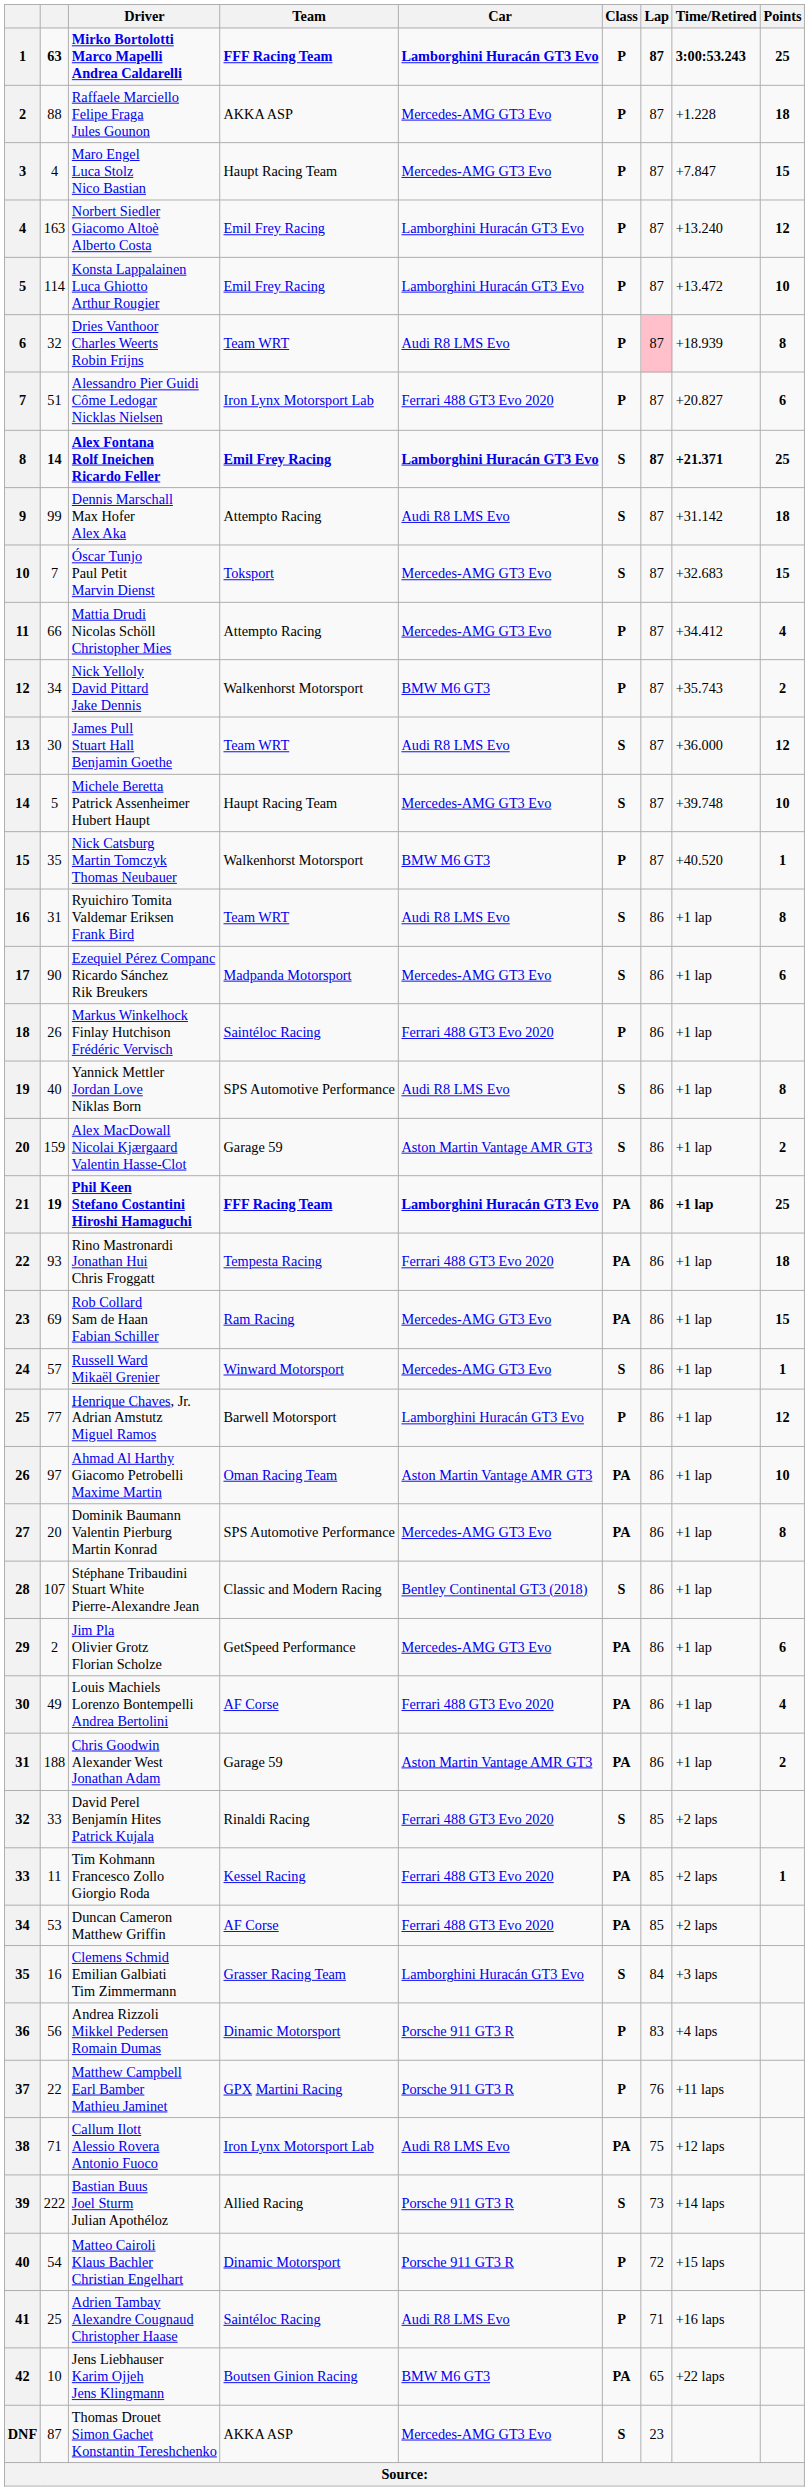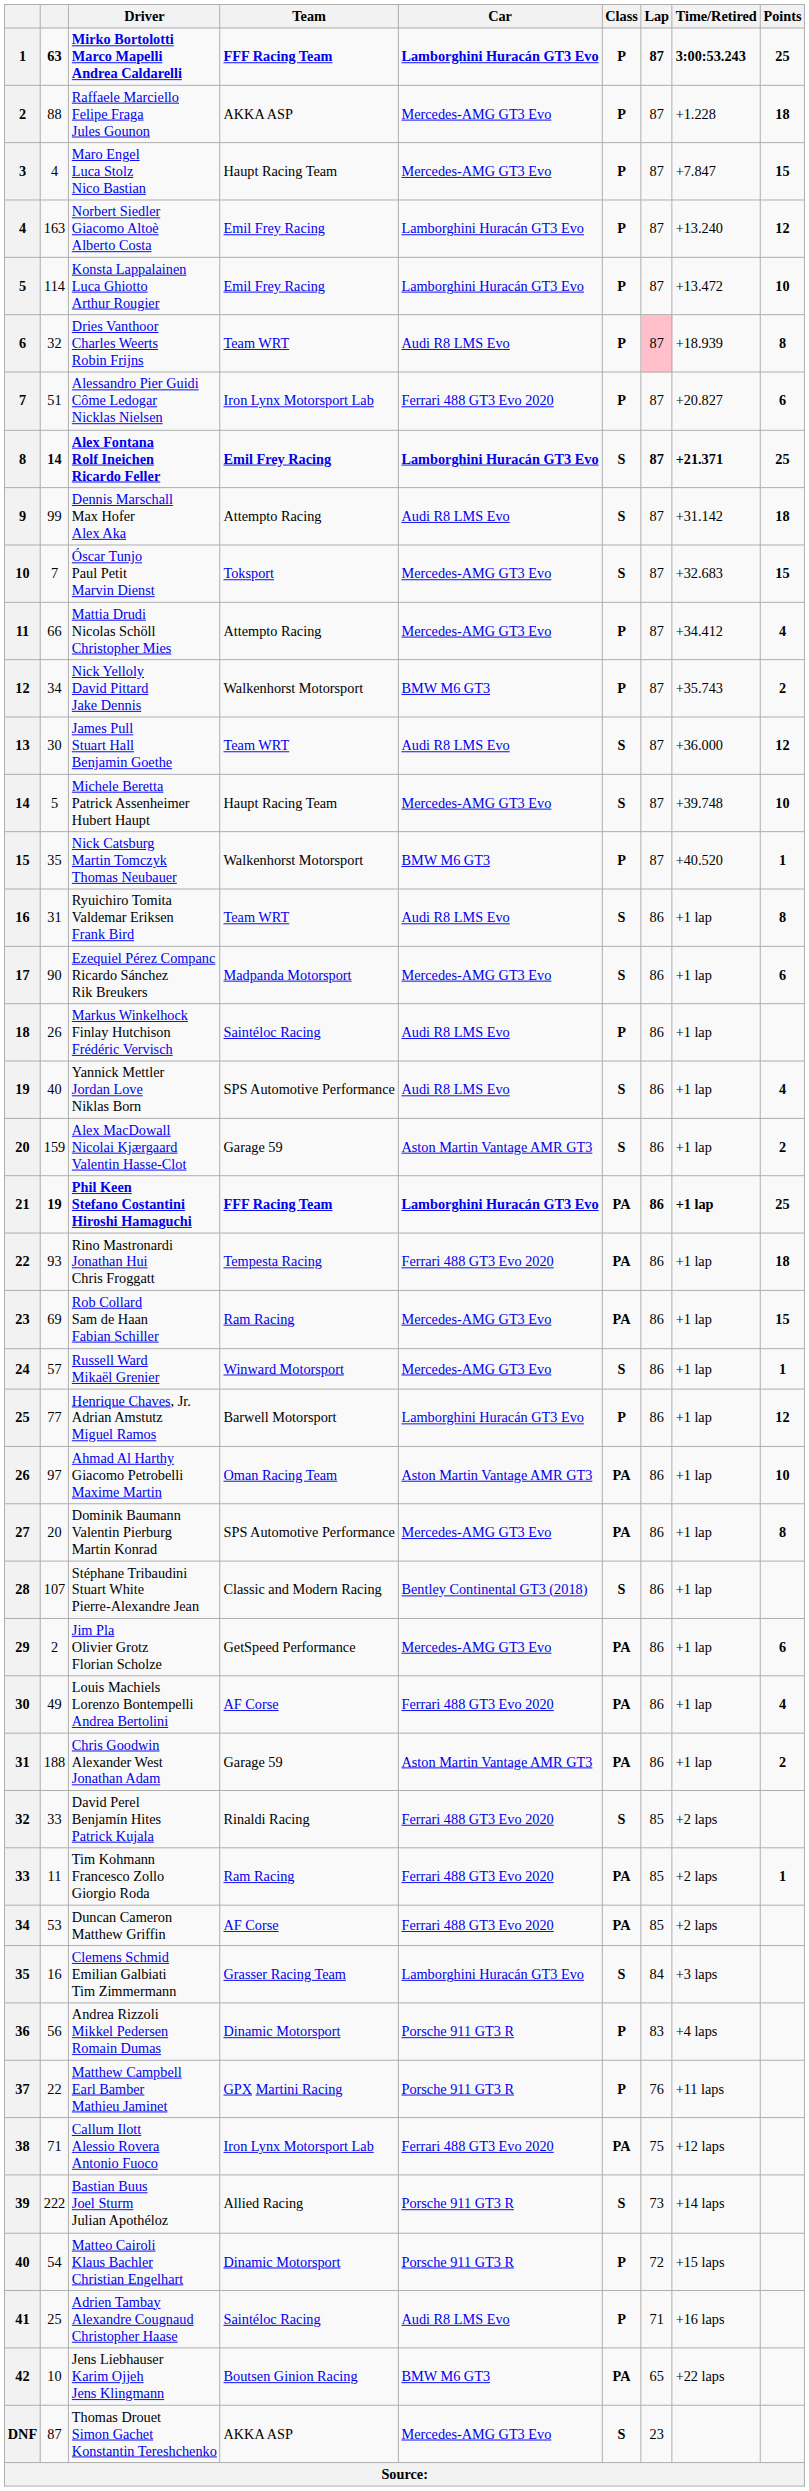 <table class="wikitable sortable" style="font-size: 95%">
 <tr>
 <th></th>
 <th></th>
 <th>Driver</th>
 <th>Team</th>
 <th>Car</th>
 <th>Class</th>
 <th>Lap</th>
 <th>Time/Retired</th>
 <th>Points</th>
 </tr>
 <tr style="font-weight:bold">
 <th>1</th>
 <td align=center>63</td>
 <td> <a href='#'>Mirko Bortolotti</a><br> <a href='#'>Marco Mapelli</a><br> <a href='#'>Andrea Caldarelli</a></td>
 <td> <a href='#'>FFF Racing Team</a></td>
 <td><a href='#'>Lamborghini Huracán GT3 Evo</a></td>
 <td align=center><strong><span>P</span></strong></td>
 <td align=center>87</td>
 <td>3:00:53.243</td>
 <td align=center><strong>25</strong></td>
 </tr>
 <tr>
 <th>2</th>
 <td align=center>88</td>
 <td> <a href='#'>Raffaele Marciello</a><br> <a href='#'>Felipe Fraga</a><br> <a href='#'>Jules Gounon</a></td>
 <td> AKKA ASP</td>
 <td><a href='#'>Mercedes-AMG GT3 Evo</a></td>
 <td align=center><strong><span>P</span></strong></td>
 <td align=center>87</td>
 <td>+1.228</td>
 <td align=center><strong>18</strong></td>
 </tr>
 <tr>
 <th>3</th>
 <td align=center>4</td>
 <td> <a href='#'>Maro Engel</a><br> <a href='#'>Luca Stolz</a><br> <a href='#'>Nico Bastian</a></td>
 <td> Haupt Racing Team</td>
 <td><a href='#'>Mercedes-AMG GT3 Evo</a></td>
 <td align=center><strong><span>P</span></strong></td>
 <td align=center>87</td>
 <td>+7.847</td>
 <td align=center><strong>15</strong></td>
 </tr>
 <tr>
 <th>4</th>
 <td align=center>163</td>
 <td> <a href='#'>Norbert Siedler</a><br> <a href='#'>Giacomo Altoè</a><br> <a href='#'>Alberto Costa</a></td>
 <td> <a href='#'>Emil Frey Racing</a></td>
 <td><a href='#'>Lamborghini Huracán GT3 Evo</a></td>
 <td align=center><strong><span>P</span></strong></td>
 <td align=center>87</td>
 <td>+13.240</td>
 <td align=center><strong>12</strong></td>
 </tr>
 <tr>
 <th>5</th>
 <td align=center>114</td>
 <td> <a href='#'>Konsta Lappalainen</a><br> <a href='#'>Luca Ghiotto</a><br> <a href='#'>Arthur Rougier</a></td>
 <td> <a href='#'>Emil Frey Racing</a></td>
 <td><a href='#'>Lamborghini Huracán GT3 Evo</a></td>
 <td align=center><strong><span>P</span></strong></td>
 <td align=center>87</td>
 <td>+13.472</td>
 <td align=center><strong>10</strong></td>
 </tr>
 <tr>
 <th>6</th>
 <td align=center>32</td>
 <td> <a href='#'>Dries Vanthoor</a><br> <a href='#'>Charles Weerts</a><br> <a href='#'>Robin Frijns</a></td>
 <td> <a href='#'>Team WRT</a></td>
 <td><a href='#'>Audi R8 LMS Evo</a></td>
 <td align=center><strong><span>P</span></strong></td>
 <td align=center style="background: pink;">87</td>
 <td>+18.939</td>
 <td align=center><strong>8</strong></td>
 </tr>
 <tr>
 <th>7</th>
 <td align=center>51</td>
 <td> <a href='#'>Alessandro Pier Guidi</a><br> <a href='#'>Côme Ledogar</a><br> <a href='#'>Nicklas Nielsen</a></td>
 <td> <a href='#'>Iron Lynx Motorsport Lab</a></td>
 <td><a href='#'>Ferrari 488 GT3 Evo 2020</a></td>
 <td align=center><strong><span>P</span></strong></td>
 <td align=center>87</td>
 <td>+20.827</td>
 <td align=center><strong>6</strong></td>
 </tr>
 <tr style="font-weight:bold">
 <th>8</th>
 <td align=center>14</td>
 <td> <a href='#'>Alex Fontana</a><br> <a href='#'>Rolf Ineichen</a><br> <a href='#'>Ricardo Feller</a></td>
 <td> <a href='#'>Emil Frey Racing</a></td>
 <td><a href='#'>Lamborghini Huracán GT3 Evo</a></td>
 <td align=center><strong><span>S</span></strong></td>
 <td align=center>87</td>
 <td>+21.371</td>
 <td align=center><strong>25</strong></td>
 </tr>
 <tr>
 <th>9</th>
 <td align=center>99</td>
 <td> <a href='#'>Dennis Marschall</a><br> Max Hofer<br> <a href='#'>Alex Aka</a></td>
 <td> Attempto Racing</td>
 <td><a href='#'>Audi R8 LMS Evo</a></td>
 <td align=center><strong><span>S</span></strong></td>
 <td align=center>87</td>
 <td>+31.142</td>
 <td align=center><strong>18</strong></td>
 </tr>
 <tr>
 <th>10</th>
 <td align=center>7</td>
 <td> <a href='#'>Óscar Tunjo</a><br> Paul Petit<br> <a href='#'>Marvin Dienst</a></td>
 <td> <a href='#'>Toksport</a></td>
 <td><a href='#'>Mercedes-AMG GT3 Evo</a></td>
 <td align=center><strong><span>S</span></strong></td>
 <td align=center>87</td>
 <td>+32.683</td>
 <td align=center><strong>15</strong></td>
 </tr>
 <tr>
 <th>11</th>
 <td align=center>66</td>
 <td> <a href='#'>Mattia Drudi</a><br> Nicolas Schöll<br> <a href='#'>Christopher Mies</a></td>
 <td> Attempto Racing</td>
 <td><a href='#'>Mercedes-AMG GT3 Evo</a></td>
 <td align=center><strong><span>P</span></strong></td>
 <td align=center>87</td>
 <td>+34.412</td>
 <td align=center><strong>4</strong></td>
 </tr>
 <tr>
 <th>12</th>
 <td align=center>34</td>
 <td> <a href='#'>Nick Yelloly</a><br> <a href='#'>David Pittard</a><br> <a href='#'>Jake Dennis</a></td>
 <td> Walkenhorst Motorsport</td>
 <td><a href='#'>BMW M6 GT3</a></td>
 <td align=center><strong><span>P</span></strong></td>
 <td align=center>87</td>
 <td>+35.743</td>
 <td align=center><strong>2</strong></td>
 </tr>
 <tr>
 <th>13</th>
 <td align=center>30</td>
 <td> <a href='#'>James Pull</a><br> <a href='#'>Stuart Hall</a><br> <a href='#'>Benjamin Goethe</a></td>
 <td> <a href='#'>Team WRT</a></td>
 <td><a href='#'>Audi R8 LMS Evo</a></td>
 <td align=center><strong><span>S</span></strong></td>
 <td align=center>87</td>
 <td>+36.000</td>
 <td align=center><strong>12</strong></td>
 </tr>
 <tr>
 <th>14</th>
 <td align=center>5</td>
 <td> <a href='#'>Michele Beretta</a><br> Patrick Assenheimer<br> Hubert Haupt</td>
 <td> Haupt Racing Team</td>
 <td><a href='#'>Mercedes-AMG GT3 Evo</a></td>
 <td align=center><strong><span>S</span></strong></td>
 <td align=center>87</td>
 <td>+39.748</td>
 <td align=center><strong>10</strong></td>
 </tr>
 <tr>
 <th>15</th>
 <td align=center>35</td>
 <td> <a href='#'>Nick Catsburg</a><br> <a href='#'>Martin Tomczyk</a><br> <a href='#'>Thomas Neubauer</a></td>
 <td> Walkenhorst Motorsport</td>
 <td><a href='#'>BMW M6 GT3</a></td>
 <td align=center><strong><span>P</span></strong></td>
 <td align=center>87</td>
 <td>+40.520</td>
 <td align=center><strong>1</strong></td>
 </tr>
 <tr>
 <th>16</th>
 <td align=center>31</td>
 <td> Ryuichiro Tomita<br> Valdemar Eriksen<br> <a href='#'>Frank Bird</a></td>
 <td> <a href='#'>Team WRT</a></td>
 <td><a href='#'>Audi R8 LMS Evo</a></td>
 <td align=center><strong><span>S</span></strong></td>
 <td align=center>86</td>
 <td>+1 lap</td>
 <td align=center><strong>8</strong></td>
 </tr>
 <tr>
 <th>17</th>
 <td align=center>90</td>
 <td> <a href='#'>Ezequiel Pérez Companc</a><br> Ricardo Sánchez<br> Rik Breukers</td>
 <td> <a href='#'>Madpanda Motorsport</a></td>
 <td><a href='#'>Mercedes-AMG GT3 Evo</a></td>
 <td align=center><strong><span>S</span></strong></td>
 <td align=center>86</td>
 <td>+1 lap</td>
 <td align=center><strong>6</strong></td>
 </tr>
 <tr>
 <th>18</th>
 <td align=center>26</td>
 <td> <a href='#'>Markus Winkelhock</a><br> Finlay Hutchison<br> <a href='#'>Frédéric Vervisch</a></td>
 <td> <a href='#'>Saintéloc Racing</a></td>
-<td><a href='#'>Ferrari 488 GT3 Evo 2020</a></td>
+<td><a href='#'>Audi R8 LMS Evo</a></td>
 <td align=center><strong><span>P</span></strong></td>
 <td align=center>86</td>
 <td>+1 lap</td>
 <td align=center></td>
 </tr>
 <tr>
 <th>19</th>
 <td align=center>40</td>
 <td> Yannick Mettler<br> <a href='#'>Jordan Love</a><br> Niklas Born</td>
 <td> SPS Automotive Performance</td>
 <td><a href='#'>Audi R8 LMS Evo</a></td>
 <td align=center><strong><span>S</span></strong></td>
 <td align=center>86</td>
 <td>+1 lap</td>
-<td align=center><strong>8</strong></td>
+<td align=center><strong>4</strong></td>
 </tr>
 <tr>
 <th>20</th>
 <td align=center>159</td>
 <td> <a href='#'>Alex MacDowall</a><br> <a href='#'>Nicolai Kjærgaard</a><br> <a href='#'>Valentin Hasse-Clot</a></td>
 <td> Garage 59</td>
 <td><a href='#'>Aston Martin Vantage AMR GT3</a></td>
 <td align=center><strong><span>S</span></strong></td>
 <td align=center>86</td>
 <td>+1 lap</td>
 <td align=center><strong>2</strong></td>
 </tr>
 <tr style="font-weight:bold">
 <th>21</th>
 <td align=center>19</td>
 <td> <a href='#'>Phil Keen</a><br> <a href='#'>Stefano Costantini</a><br> <a href='#'>Hiroshi Hamaguchi</a></td>
 <td> <a href='#'>FFF Racing Team</a></td>
 <td><a href='#'>Lamborghini Huracán GT3 Evo</a></td>
 <td align=center><strong><span>PA</span></strong></td>
 <td align=center>86</td>
 <td>+1 lap</td>
 <td align=center><strong>25</strong></td>
 </tr>
 <tr>
 <th>22</th>
 <td align=center>93</td>
 <td> Rino Mastronardi<br> <a href='#'>Jonathan Hui</a><br> Chris Froggatt</td>
 <td> <a href='#'>Tempesta Racing</a></td>
 <td><a href='#'>Ferrari 488 GT3 Evo 2020</a></td>
 <td align=center><strong><span>PA</span></strong></td>
 <td align=center>86</td>
 <td>+1 lap</td>
 <td align=center><strong>18</strong></td>
 </tr>
 <tr>
 <th>23</th>
 <td align=center>69</td>
 <td> <a href='#'>Rob Collard</a><br> Sam de Haan<br> <a href='#'>Fabian Schiller</a></td>
 <td> <a href='#'>Ram Racing</a></td>
 <td><a href='#'>Mercedes-AMG GT3 Evo</a></td>
 <td align=center><strong><span>PA</span></strong></td>
 <td align=center>86</td>
 <td>+1 lap</td>
 <td align=center><strong>15</strong></td>
 </tr>
 <tr>
 <th>24</th>
 <td align=center>57</td>
 <td> <a href='#'>Russell Ward</a><br> <a href='#'>Mikaël Grenier</a></td>
 <td> <a href='#'>Winward Motorsport</a></td>
 <td><a href='#'>Mercedes-AMG GT3 Evo</a></td>
 <td align=center><strong><span>S</span></strong></td>
 <td align=center>86</td>
 <td>+1 lap</td>
 <td align=center><strong>1</strong></td>
 </tr>
 <tr>
 <th>25</th>
 <td align=center>77</td>
 <td> <a href='#'>Henrique Chaves</a>, Jr.<br> Adrian Amstutz<br> <a href='#'>Miguel Ramos</a></td>
 <td> Barwell Motorsport</td>
 <td><a href='#'>Lamborghini Huracán GT3 Evo</a></td>
 <td align=center><strong><span>P</span></strong></td>
 <td align=center>86</td>
 <td>+1 lap</td>
 <td align=center><strong>12</strong></td>
 </tr>
 <tr>
 <th>26</th>
 <td align=center>97</td>
 <td> <a href='#'>Ahmad Al Harthy</a><br> Giacomo Petrobelli<br> <a href='#'>Maxime Martin</a></td>
 <td> <a href='#'>Oman Racing Team</a></td>
 <td><a href='#'>Aston Martin Vantage AMR GT3</a></td>
 <td align=center><strong><span>PA</span></strong></td>
 <td align=center>86</td>
 <td>+1 lap</td>
 <td align=center><strong>10</strong></td>
 </tr>
 <tr>
 <th>27</th>
 <td align=center>20</td>
 <td> Dominik Baumann<br> Valentin Pierburg<br> Martin Konrad</td>
 <td> SPS Automotive Performance</td>
 <td><a href='#'>Mercedes-AMG GT3 Evo</a></td>
 <td align=center><strong><span>PA</span></strong></td>
 <td align=center>86</td>
 <td>+1 lap</td>
 <td align=center><strong>8</strong></td>
 </tr>
 <tr>
 <th>28</th>
 <td align=center>107</td>
 <td> Stéphane Tribaudini<br> Stuart White<br> Pierre-Alexandre Jean</td>
 <td> Classic and Modern Racing</td>
 <td><a href='#'>Bentley Continental GT3 (2018)</a></td>
 <td align=center><strong><span>S</span></strong></td>
 <td align=center>86</td>
 <td>+1 lap</td>
 <td align=center></td>
 </tr>
 <tr>
 <th>29</th>
 <td align=center>2</td>
 <td> <a href='#'>Jim Pla</a><br> Olivier Grotz<br> Florian Scholze</td>
 <td> GetSpeed Performance</td>
 <td><a href='#'>Mercedes-AMG GT3 Evo</a></td>
 <td align=center><strong><span>PA</span></strong></td>
 <td align=center>86</td>
 <td>+1 lap</td>
 <td align=center><strong>6</strong></td>
 </tr>
 <tr>
 <th>30</th>
 <td align=center>49</td>
 <td> Louis Machiels<br> Lorenzo Bontempelli<br> <a href='#'>Andrea Bertolini</a></td>
 <td> <a href='#'>AF Corse</a></td>
 <td><a href='#'>Ferrari 488 GT3 Evo 2020</a></td>
 <td align=center><strong><span>PA</span></strong></td>
 <td align=center>86</td>
 <td>+1 lap</td>
 <td align=center><strong>4</strong></td>
 </tr>
 <tr>
 <th>31</th>
 <td align=center>188</td>
 <td> <a href='#'>Chris Goodwin</a><br> Alexander West<br> <a href='#'>Jonathan Adam</a></td>
 <td> Garage 59</td>
 <td><a href='#'>Aston Martin Vantage AMR GT3</a></td>
 <td align=center><strong><span>PA</span></strong></td>
 <td align=center>86</td>
 <td>+1 lap</td>
 <td align=center><strong>2</strong></td>
 </tr>
 <tr>
 <th>32</th>
 <td align=center>33</td>
 <td> David Perel<br> Benjamín Hites<br> <a href='#'>Patrick Kujala</a></td>
 <td> Rinaldi Racing</td>
 <td><a href='#'>Ferrari 488 GT3 Evo 2020</a></td>
 <td align=center><strong><span>S</span></strong></td>
 <td align=center>85</td>
 <td>+2 laps</td>
 <td align=center></td>
 </tr>
 <tr>
 <th>33</th>
 <td align=center>11</td>
 <td> Tim Kohmann<br> Francesco Zollo<br> Giorgio Roda</td>
-<td> <a href='#'>Kessel Racing</a></td>
+<td> <a href='#'>Ram Racing</a></td>
 <td><a href='#'>Ferrari 488 GT3 Evo 2020</a></td>
 <td align=center><strong><span>PA</span></strong></td>
 <td align=center>85</td>
 <td>+2 laps</td>
 <td align=center><strong>1</strong></td>
 </tr>
 <tr>
 <th>34</th>
 <td align=center>53</td>
 <td> Duncan Cameron<br> Matthew Griffin</td>
 <td> <a href='#'>AF Corse</a></td>
 <td><a href='#'>Ferrari 488 GT3 Evo 2020</a></td>
 <td align=center><strong><span>PA</span></strong></td>
 <td align=center>85</td>
 <td>+2 laps</td>
 <td align=center></td>
 </tr>
 <tr>
 <th>35</th>
 <td align=center>16</td>
 <td> <a href='#'>Clemens Schmid</a><br> Emilian Galbiati<br> Tim Zimmermann</td>
 <td> <a href='#'>Grasser Racing Team</a></td>
 <td><a href='#'>Lamborghini Huracán GT3 Evo</a></td>
 <td align=center><strong><span>S</span></strong></td>
 <td align=center>84</td>
 <td>+3 laps</td>
 <td align=center></td>
 </tr>
 <tr>
 <th>36</th>
 <td align=center>56</td>
 <td> Andrea Rizzoli<br> <a href='#'>Mikkel Pedersen</a><br> <a href='#'>Romain Dumas</a></td>
 <td> <a href='#'>Dinamic Motorsport</a></td>
 <td><a href='#'>Porsche 911 GT3 R</a></td>
 <td align=center><strong><span>P</span></strong></td>
 <td align=center>83</td>
 <td>+4 laps</td>
 <td align=center></td>
 </tr>
 <tr>
 <th>37</th>
 <td align=center>22</td>
 <td> <a href='#'>Matthew Campbell</a><br> <a href='#'>Earl Bamber</a><br> <a href='#'>Mathieu Jaminet</a></td>
 <td> <a href='#'>GPX</a> <a href='#'>Martini Racing</a></td>
 <td><a href='#'>Porsche 911 GT3 R</a></td>
 <td align=center><strong><span>P</span></strong></td>
 <td align=center>76</td>
 <td>+11 laps</td>
 <td align=center></td>
 </tr>
 <tr>
 <th>38</th>
 <td align=center>71</td>
 <td> <a href='#'>Callum Ilott</a><br> <a href='#'>Alessio Rovera</a><br> <a href='#'>Antonio Fuoco</a></td>
 <td> <a href='#'>Iron Lynx Motorsport Lab</a></td>
-<td><a href='#'>Audi R8 LMS Evo</a></td>
+<td><a href='#'>Ferrari 488 GT3 Evo 2020</a></td>
 <td align=center><strong><span>PA</span></strong></td>
 <td align=center>75</td>
 <td>+12 laps</td>
 <td align=center></td>
 </tr>
 <tr>
 <th>39</th>
 <td align=center>222</td>
 <td> <a href='#'>Bastian Buus</a><br> <a href='#'>Joel Sturm</a><br> Julian Apothéloz</td>
 <td> Allied Racing</td>
 <td><a href='#'>Porsche 911 GT3 R</a></td>
 <td align=center><strong><span>S</span></strong></td>
 <td align=center>73</td>
 <td>+14 laps</td>
 <td align=center></td>
 </tr>
 <tr>
 <th>40</th>
 <td align=center>54</td>
 <td> <a href='#'>Matteo Cairoli</a><br> <a href='#'>Klaus Bachler</a><br> <a href='#'>Christian Engelhart</a></td>
 <td> <a href='#'>Dinamic Motorsport</a></td>
 <td><a href='#'>Porsche 911 GT3 R</a></td>
 <td align=center><strong><span>P</span></strong></td>
 <td align=center>72</td>
 <td>+15 laps</td>
 <td align=center></td>
 </tr>
 <tr>
 <th>41</th>
 <td align=center>25</td>
 <td> <a href='#'>Adrien Tambay</a><br> <a href='#'>Alexandre Cougnaud</a><br> <a href='#'>Christopher Haase</a></td>
 <td> <a href='#'>Saintéloc Racing</a></td>
 <td><a href='#'>Audi R8 LMS Evo</a></td>
 <td align=center><strong><span>P</span></strong></td>
 <td align=center>71</td>
 <td>+16 laps</td>
 <td align=center></td>
 </tr>
 <tr>
 <th>42</th>
 <td align=center>10</td>
 <td> Jens Liebhauser<br> <a href='#'>Karim Ojjeh</a><br> <a href='#'>Jens Klingmann</a></td>
 <td> <a href='#'>Boutsen Ginion Racing</a></td>
 <td><a href='#'>BMW M6 GT3</a></td>
 <td align=center><strong><span>PA</span></strong></td>
 <td align=center>65</td>
 <td>+22 laps</td>
 <td align=center></td>
 </tr>
 <tr>
 <th>DNF</th>
 <td align=center>87</td>
 <td> Thomas Drouet<br> <a href='#'>Simon Gachet</a><br> <a href='#'>Konstantin Tereshchenko</a></td>
 <td> AKKA ASP</td>
 <td><a href='#'>Mercedes-AMG GT3 Evo</a></td>
 <td align=center><strong><span>S</span></strong></td>
 <td align=center>23</td>
 <td></td>
 <td align=center></td>
 </tr>
 <tr>
 <th colspan=9>Source:</th>
 </tr>
 </table>
